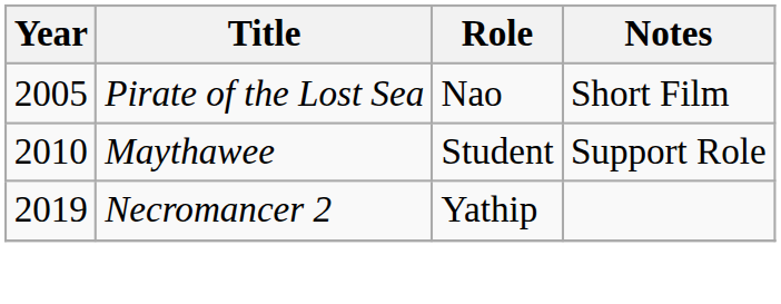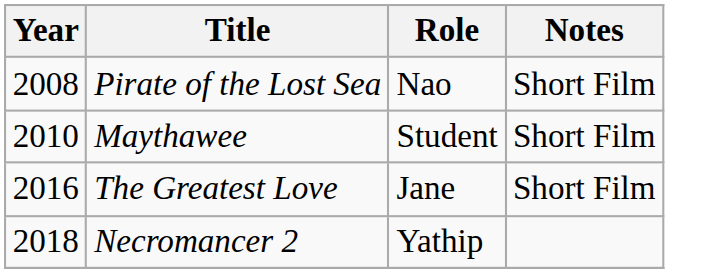 <table class="wikitable sortable">
 <tr>
 <th>Year</th>
 <th>Title</th>
 <th>Role</th>
 <th class="unsortable">Notes</th>
 </tr>
 <tr>
-<td>2005</td>
+<td>2008</td>
 <td><em>Pirate of the Lost Sea</em></td>
 <td>Nao</td>
 <td>Short Film  </td>
 </tr>
 <tr>
 <td>2010</td>
 <td><em>Maythawee</em></td>
 <td>Student</td>
-<td>Support Role</td>
+<td>Short Film  </td>
 </tr>
 <tr>
-<td>2019</td>
+<td>2016</td>
+<td><em>The Greatest Love</em></td>
+<td>Jane</td>
+<td>Short Film  </td>
+</tr>
+<tr>
+<td>2018</td>
 <td><em>Necromancer 2</em></td>
 <td>Yathip</td>
 <td></td>
 </tr>
 <tr>
 </tr>
 </table>
